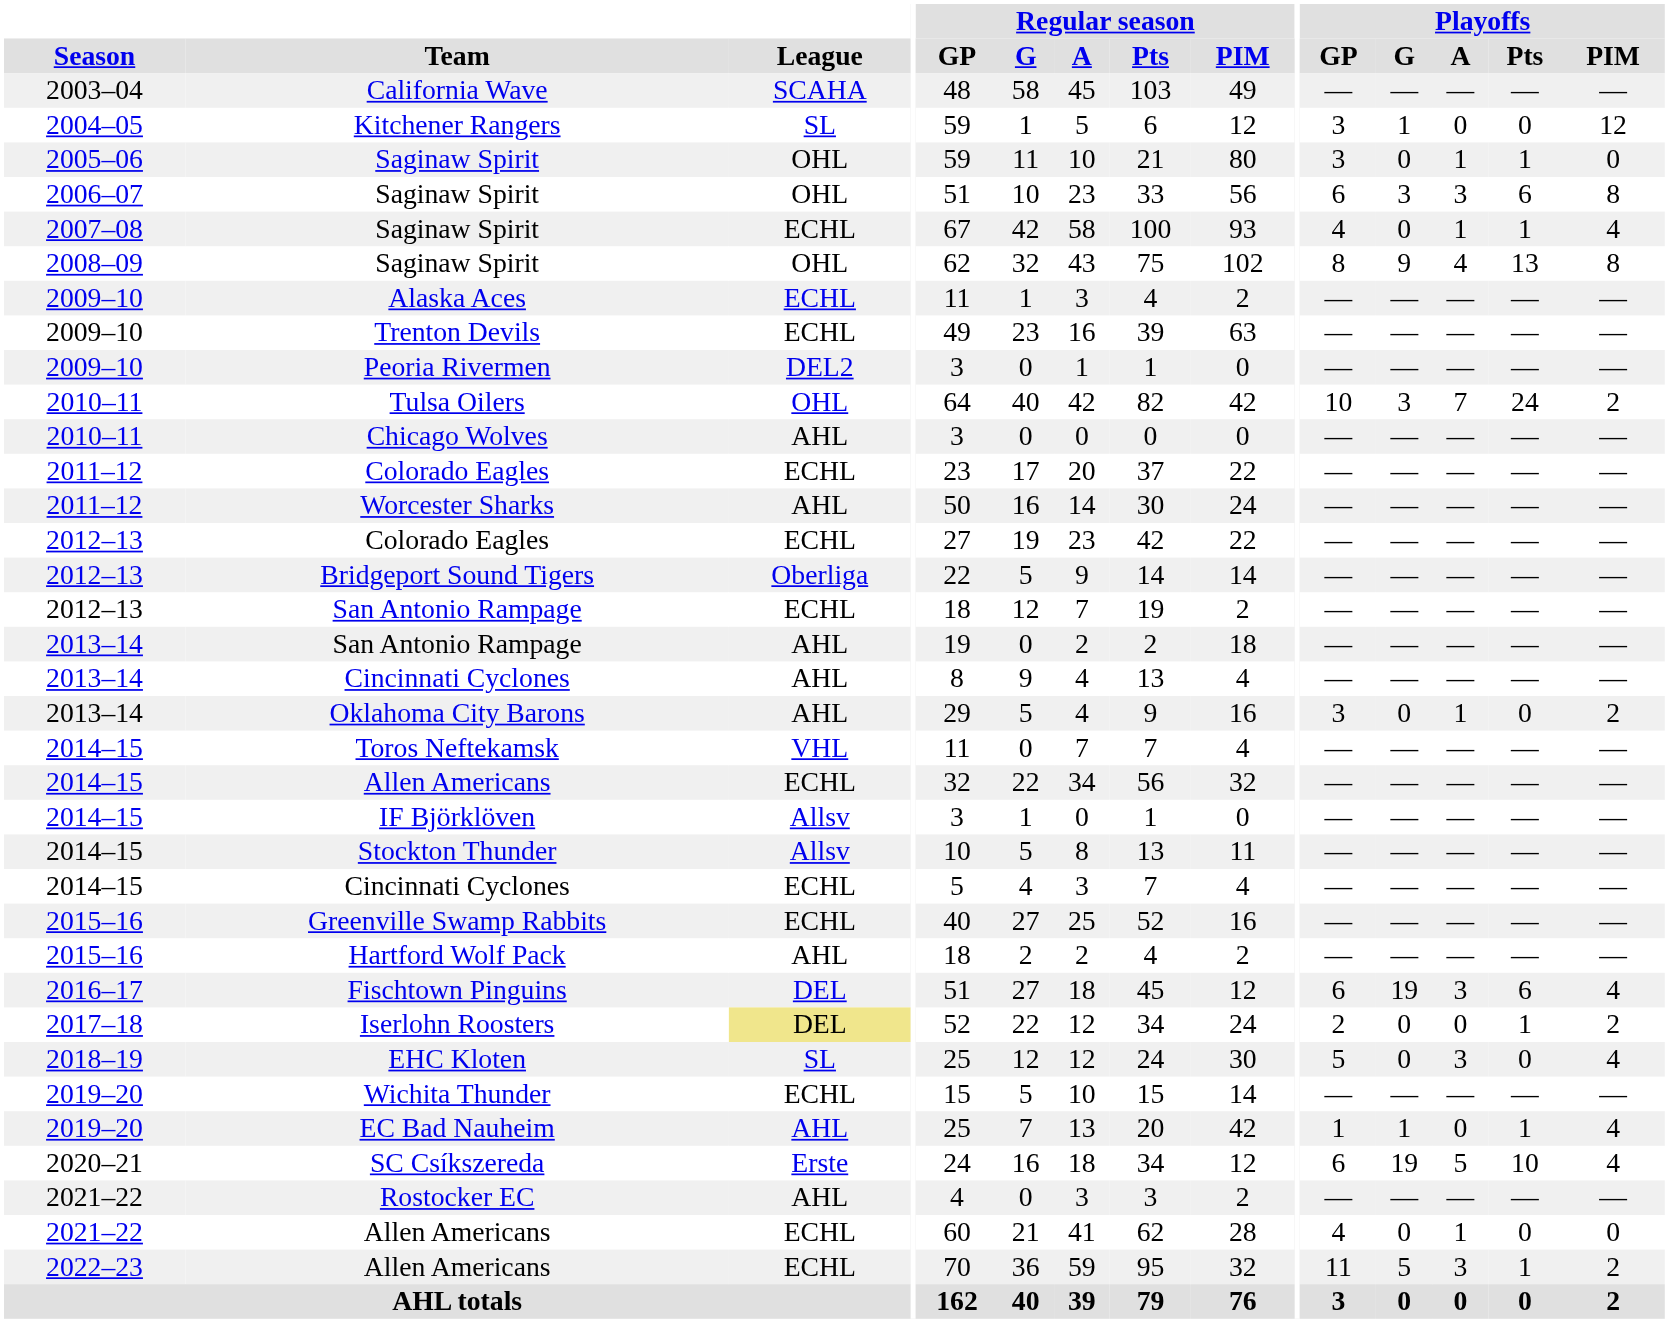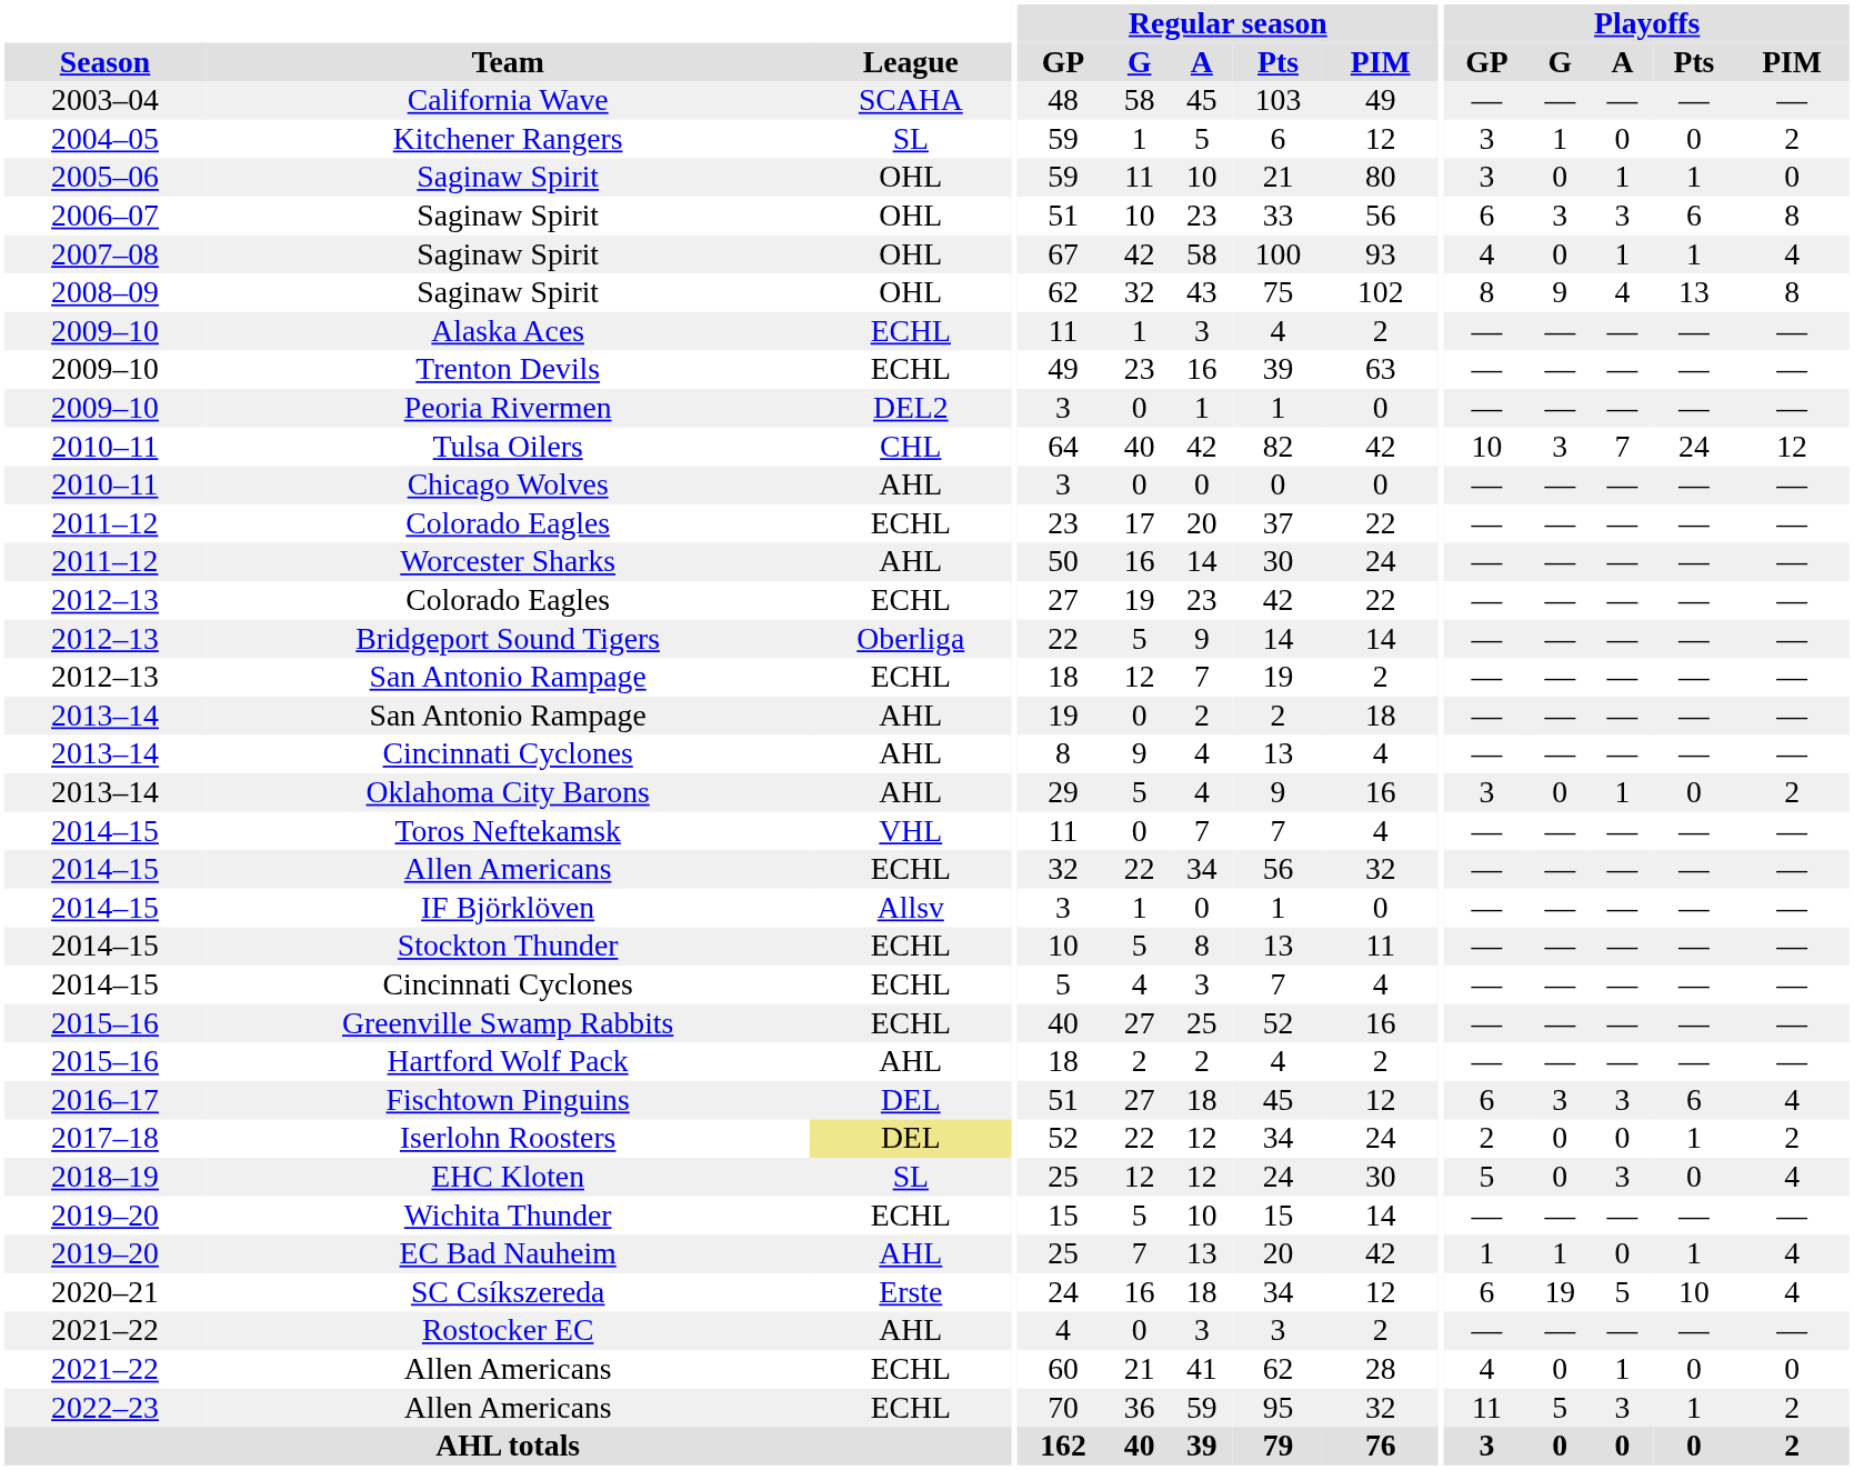 <table border="0" cellpadding="1" cellspacing="0" style="text-align:center; width:60em">
 <tr bgcolor="#e0e0e0">
 <th colspan="3" bgcolor="#ffffff"></th>
 <th rowspan="99" bgcolor="#ffffff"></th>
 <th colspan="5"><a href='#'>Regular season</a></th>
 <th rowspan="99" bgcolor="#ffffff"></th>
 <th colspan="5"><a href='#'>Playoffs</a></th>
 </tr>
 <tr bgcolor="#e0e0e0">
 <th><a href='#'>Season</a></th>
 <th>Team</th>
 <th>League</th>
 <th>GP</th>
 <th><a href='#'>G</a></th>
 <th><a href='#'>A</a></th>
 <th><a href='#'>Pts</a></th>
 <th><a href='#'>PIM</a></th>
 <th>GP</th>
 <th>G</th>
 <th>A</th>
 <th>Pts</th>
 <th>PIM</th>
 </tr>
 <tr ALIGN="center" bgcolor="#f0f0f0">
 <td>2003–04</td>
 <td><a href='#'>California Wave</a></td>
 <td><a href='#'>SCAHA</a></td>
 <td>48</td>
 <td>58</td>
 <td>45</td>
 <td>103</td>
 <td>49</td>
 <td>—</td>
 <td>—</td>
 <td>—</td>
 <td>—</td>
 <td>—</td>
 </tr>
 <tr ALIGN="center">
 <td><a href='#'>2004–05</a></td>
 <td><a href='#'>Kitchener Rangers</a></td>
 <td><a href='#'>SL</a></td>
 <td>59</td>
 <td>1</td>
 <td>5</td>
 <td>6</td>
 <td>12</td>
 <td>3</td>
 <td>1</td>
 <td>0</td>
 <td>0</td>
-<td>12</td>
+<td>2</td>
 </tr>
 <tr ALIGN="center" bgcolor="#f0f0f0">
 <td><a href='#'>2005–06</a></td>
 <td><a href='#'>Saginaw Spirit</a></td>
 <td>OHL</td>
 <td>59</td>
 <td>11</td>
 <td>10</td>
 <td>21</td>
 <td>80</td>
 <td>3</td>
 <td>0</td>
 <td>1</td>
 <td>1</td>
 <td>0</td>
 </tr>
 <tr ALIGN="center">
 <td><a href='#'>2006–07</a></td>
 <td>Saginaw Spirit</td>
 <td>OHL</td>
 <td>51</td>
 <td>10</td>
 <td>23</td>
 <td>33</td>
 <td>56</td>
 <td>6</td>
 <td>3</td>
 <td>3</td>
 <td>6</td>
 <td>8</td>
 </tr>
 <tr ALIGN="center" bgcolor="#f0f0f0">
 <td><a href='#'>2007–08</a></td>
 <td>Saginaw Spirit</td>
-<td>ECHL</td>
+<td>OHL</td>
 <td>67</td>
 <td>42</td>
 <td>58</td>
 <td>100</td>
 <td>93</td>
 <td>4</td>
 <td>0</td>
 <td>1</td>
 <td>1</td>
 <td>4</td>
 </tr>
 <tr ALIGN="center">
 <td><a href='#'>2008–09</a></td>
 <td>Saginaw Spirit</td>
 <td>OHL</td>
 <td>62</td>
 <td>32</td>
 <td>43</td>
 <td>75</td>
 <td>102</td>
 <td>8</td>
 <td>9</td>
 <td>4</td>
 <td>13</td>
 <td>8</td>
 </tr>
 <tr ALIGN="center" bgcolor="#f0f0f0">
 <td><a href='#'>2009–10</a></td>
 <td><a href='#'>Alaska Aces</a></td>
 <td><a href='#'>ECHL</a></td>
 <td>11</td>
 <td>1</td>
 <td>3</td>
 <td>4</td>
 <td>2</td>
 <td>—</td>
 <td>—</td>
 <td>—</td>
 <td>—</td>
 <td>—</td>
 </tr>
 <tr ALIGN="center">
 <td>2009–10</td>
 <td><a href='#'>Trenton Devils</a></td>
 <td>ECHL</td>
 <td>49</td>
 <td>23</td>
 <td>16</td>
 <td>39</td>
 <td>63</td>
 <td>—</td>
 <td>—</td>
 <td>—</td>
 <td>—</td>
 <td>—</td>
 </tr>
 <tr ALIGN="center" bgcolor="#f0f0f0">
 <td><a href='#'>2009–10</a></td>
 <td><a href='#'>Peoria Rivermen</a></td>
 <td><a href='#'>DEL2</a></td>
 <td>3</td>
 <td>0</td>
 <td>1</td>
 <td>1</td>
 <td>0</td>
 <td>—</td>
 <td>—</td>
 <td>—</td>
 <td>—</td>
 <td>—</td>
 </tr>
 <tr ALIGN="center">
 <td><a href='#'>2010–11</a></td>
 <td><a href='#'>Tulsa Oilers</a></td>
-<td><a href='#'>OHL</a></td>
+<td><a href='#'>CHL</a></td>
 <td>64</td>
 <td>40</td>
 <td>42</td>
 <td>82</td>
 <td>42</td>
 <td>10</td>
 <td>3</td>
 <td>7</td>
 <td>24</td>
-<td>2</td>
+<td>12</td>
 </tr>
 <tr ALIGN="center" bgcolor="#f0f0f0">
 <td><a href='#'>2010–11</a></td>
 <td><a href='#'>Chicago Wolves</a></td>
 <td>AHL</td>
 <td>3</td>
 <td>0</td>
 <td>0</td>
 <td>0</td>
 <td>0</td>
 <td>—</td>
 <td>—</td>
 <td>—</td>
 <td>—</td>
 <td>—</td>
 </tr>
 <tr ALIGN="center">
 <td><a href='#'>2011–12</a></td>
 <td><a href='#'>Colorado Eagles</a></td>
 <td>ECHL</td>
 <td>23</td>
 <td>17</td>
 <td>20</td>
 <td>37</td>
 <td>22</td>
 <td>—</td>
 <td>—</td>
 <td>—</td>
 <td>—</td>
 <td>—</td>
 </tr>
 <tr ALIGN="center" bgcolor="#f0f0f0">
 <td><a href='#'>2011–12</a></td>
 <td><a href='#'>Worcester Sharks</a></td>
 <td>AHL</td>
 <td>50</td>
 <td>16</td>
 <td>14</td>
 <td>30</td>
 <td>24</td>
 <td>—</td>
 <td>—</td>
 <td>—</td>
 <td>—</td>
 <td>—</td>
 </tr>
 <tr ALIGN="center">
 <td><a href='#'>2012–13</a></td>
 <td>Colorado Eagles</td>
 <td>ECHL</td>
 <td>27</td>
 <td>19</td>
 <td>23</td>
 <td>42</td>
 <td>22</td>
 <td>—</td>
 <td>—</td>
 <td>—</td>
 <td>—</td>
 <td>—</td>
 </tr>
 <tr ALIGN="center" bgcolor="#f0f0f0">
 <td><a href='#'>2012–13</a></td>
 <td><a href='#'>Bridgeport Sound Tigers</a></td>
 <td><a href='#'>Oberliga</a></td>
 <td>22</td>
 <td>5</td>
 <td>9</td>
 <td>14</td>
 <td>14</td>
 <td>—</td>
 <td>—</td>
 <td>—</td>
 <td>—</td>
 <td>—</td>
 </tr>
 <tr ALIGN="center">
 <td>2012–13</td>
 <td><a href='#'>San Antonio Rampage</a></td>
 <td>ECHL</td>
 <td>18</td>
 <td>12</td>
 <td>7</td>
 <td>19</td>
 <td>2</td>
 <td>—</td>
 <td>—</td>
 <td>—</td>
 <td>—</td>
 <td>—</td>
 </tr>
 <tr ALIGN="center" bgcolor="#f0f0f0">
 <td><a href='#'>2013–14</a></td>
 <td>San Antonio Rampage</td>
 <td>AHL</td>
 <td>19</td>
 <td>0</td>
 <td>2</td>
 <td>2</td>
 <td>18</td>
 <td>—</td>
 <td>—</td>
 <td>—</td>
 <td>—</td>
 <td>—</td>
 </tr>
 <tr ALIGN="center">
 <td><a href='#'>2013–14</a></td>
 <td><a href='#'>Cincinnati Cyclones</a></td>
 <td>AHL</td>
 <td>8</td>
 <td>9</td>
 <td>4</td>
 <td>13</td>
 <td>4</td>
 <td>—</td>
 <td>—</td>
 <td>—</td>
 <td>—</td>
 <td>—</td>
 </tr>
 <tr ALIGN="center" bgcolor="#f0f0f0">
 <td>2013–14</td>
 <td><a href='#'>Oklahoma City Barons</a></td>
 <td>AHL</td>
 <td>29</td>
 <td>5</td>
 <td>4</td>
 <td>9</td>
 <td>16</td>
 <td>3</td>
 <td>0</td>
 <td>1</td>
 <td>0</td>
 <td>2</td>
 </tr>
 <tr ALIGN="center">
 <td><a href='#'>2014–15</a></td>
 <td><a href='#'>Toros Neftekamsk</a></td>
 <td><a href='#'>VHL</a></td>
 <td>11</td>
 <td>0</td>
 <td>7</td>
 <td>7</td>
 <td>4</td>
 <td>—</td>
 <td>—</td>
 <td>—</td>
 <td>—</td>
 <td>—</td>
 </tr>
 <tr ALIGN="center" bgcolor="#f0f0f0">
 <td><a href='#'>2014–15</a></td>
 <td><a href='#'>Allen Americans</a></td>
 <td>ECHL</td>
 <td>32</td>
 <td>22</td>
 <td>34</td>
 <td>56</td>
 <td>32</td>
 <td>—</td>
 <td>—</td>
 <td>—</td>
 <td>—</td>
 <td>—</td>
 </tr>
 <tr ALIGN="center">
 <td><a href='#'>2014–15</a></td>
 <td><a href='#'>IF Björklöven</a></td>
 <td><a href='#'>Allsv</a></td>
 <td>3</td>
 <td>1</td>
 <td>0</td>
 <td>1</td>
 <td>0</td>
 <td>—</td>
 <td>—</td>
 <td>—</td>
 <td>—</td>
 <td>—</td>
 </tr>
 <tr ALIGN="center" bgcolor="#f0f0f0">
 <td>2014–15</td>
 <td><a href='#'>Stockton Thunder</a></td>
-<td><a href='#'>Allsv</a></td>
+<td>ECHL</td>
 <td>10</td>
 <td>5</td>
 <td>8</td>
 <td>13</td>
 <td>11</td>
 <td>—</td>
 <td>—</td>
 <td>—</td>
 <td>—</td>
 <td>—</td>
 </tr>
 <tr ALIGN="center">
 <td>2014–15</td>
 <td>Cincinnati Cyclones</td>
 <td>ECHL</td>
 <td>5</td>
 <td>4</td>
 <td>3</td>
 <td>7</td>
 <td>4</td>
 <td>—</td>
 <td>—</td>
 <td>—</td>
 <td>—</td>
 <td>—</td>
 </tr>
 <tr ALIGN="center" bgcolor="#f0f0f0">
 <td><a href='#'>2015–16</a></td>
 <td><a href='#'>Greenville Swamp Rabbits</a></td>
 <td>ECHL</td>
 <td>40</td>
 <td>27</td>
 <td>25</td>
 <td>52</td>
 <td>16</td>
 <td>—</td>
 <td>—</td>
 <td>—</td>
 <td>—</td>
 <td>—</td>
 </tr>
 <tr ALIGN="center">
 <td><a href='#'>2015–16</a></td>
 <td><a href='#'>Hartford Wolf Pack</a></td>
 <td>AHL</td>
 <td>18</td>
 <td>2</td>
 <td>2</td>
 <td>4</td>
 <td>2</td>
 <td>—</td>
 <td>—</td>
 <td>—</td>
 <td>—</td>
 <td>—</td>
 </tr>
 <tr ALIGN="center" bgcolor="#f0f0f0">
 <td><a href='#'>2016–17</a></td>
 <td><a href='#'>Fischtown Pinguins</a></td>
 <td><a href='#'>DEL</a></td>
 <td>51</td>
 <td>27</td>
 <td>18</td>
 <td>45</td>
 <td>12</td>
 <td>6</td>
-<td>19</td>
+<td>3</td>
 <td>3</td>
 <td>6</td>
 <td>4</td>
 </tr>
 <tr ALIGN="center">
 <td><a href='#'>2017–18</a></td>
 <td><a href='#'>Iserlohn Roosters</a></td>
 <td style="background: khaki;">DEL</td>
 <td>52</td>
 <td>22</td>
 <td>12</td>
 <td>34</td>
 <td>24</td>
 <td>2</td>
 <td>0</td>
 <td>0</td>
 <td>1</td>
 <td>2</td>
 </tr>
 <tr ALIGN="center" bgcolor="#f0f0f0">
 <td><a href='#'>2018–19</a></td>
 <td><a href='#'>EHC Kloten</a></td>
 <td><a href='#'>SL</a></td>
 <td>25</td>
 <td>12</td>
 <td>12</td>
 <td>24</td>
 <td>30</td>
 <td>5</td>
 <td>0</td>
 <td>3</td>
 <td>0</td>
 <td>4</td>
 </tr>
 <tr ALIGN="center">
 <td><a href='#'>2019–20</a></td>
 <td><a href='#'>Wichita Thunder</a></td>
 <td>ECHL</td>
 <td>15</td>
 <td>5</td>
 <td>10</td>
 <td>15</td>
 <td>14</td>
 <td>—</td>
 <td>—</td>
 <td>—</td>
 <td>—</td>
 <td>—</td>
 </tr>
 <tr ALIGN="center" bgcolor="#f0f0f0">
 <td><a href='#'>2019–20</a></td>
 <td><a href='#'>EC Bad Nauheim</a></td>
 <td><a href='#'>AHL</a></td>
 <td>25</td>
 <td>7</td>
 <td>13</td>
 <td>20</td>
 <td>42</td>
 <td>1</td>
 <td>1</td>
 <td>0</td>
 <td>1</td>
 <td>4</td>
 </tr>
 <tr ALIGN="center">
 <td>2020–21</td>
 <td><a href='#'>SC Csíkszereda</a></td>
 <td><a href='#'>Erste</a></td>
 <td>24</td>
 <td>16</td>
 <td>18</td>
 <td>34</td>
 <td>12</td>
 <td>6</td>
 <td>19</td>
 <td>5</td>
 <td>10</td>
 <td>4</td>
 </tr>
 <tr ALIGN="center" bgcolor="#f0f0f0">
 <td>2021–22</td>
 <td><a href='#'>Rostocker EC</a></td>
 <td>AHL</td>
 <td>4</td>
 <td>0</td>
 <td>3</td>
 <td>3</td>
 <td>2</td>
 <td>—</td>
 <td>—</td>
 <td>—</td>
 <td>—</td>
 <td>—</td>
 </tr>
 <tr ALIGN="center">
 <td><a href='#'>2021–22</a></td>
 <td>Allen Americans</td>
 <td>ECHL</td>
 <td>60</td>
 <td>21</td>
 <td>41</td>
 <td>62</td>
 <td>28</td>
 <td>4</td>
 <td>0</td>
 <td>1</td>
 <td>0</td>
 <td>0</td>
 </tr>
 <tr bgcolor="#f0f0f0">
 <td><a href='#'>2022–23</a></td>
 <td>Allen Americans</td>
 <td>ECHL</td>
 <td>70</td>
 <td>36</td>
 <td>59</td>
 <td>95</td>
 <td>32</td>
 <td>11</td>
 <td>5</td>
 <td>3</td>
 <td>1</td>
 <td>2</td>
 </tr>
 <tr bgcolor="#e0e0e0">
 <th colspan="3">AHL totals</th>
 <th>162</th>
 <th>40</th>
 <th>39</th>
 <th>79</th>
 <th>76</th>
 <th>3</th>
 <th>0</th>
 <th>0</th>
 <th>0</th>
 <th>2</th>
 </tr>
 </table>
